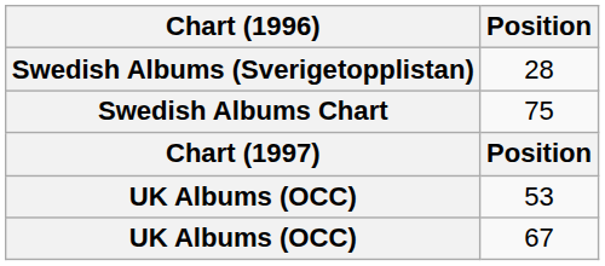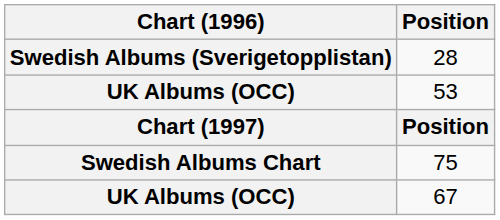 <table class="wikitable plainrowheaders" style="text-align:center">
 <tr>
 <th scope="col">Chart (1996)</th>
 <th scope="col">Position</th>
 </tr>
 <tr>
 <th scope="row">Swedish Albums (Sverigetopplistan)</th>
 <td>28</td>
 </tr>
 <tr>
-<th scope="row">Swedish Albums Chart</th>
-<td align="center">75</td>
+<th scope="row">UK Albums (OCC)</th>
+<td>53</td>
 </tr>
 <tr>
 <th scope="col">Chart (1997)</th>
 <th scope="col">Position</th>
 </tr>
 <tr>
-<th scope="row">UK Albums (OCC)</th>
-<td>53</td>
+<th scope="row">Swedish Albums Chart</th>
+<td align="center">75</td>
 </tr>
 <tr>
 <th scope="row">UK Albums (OCC)</th>
 <td>67</td>
 </tr>
 </table>
